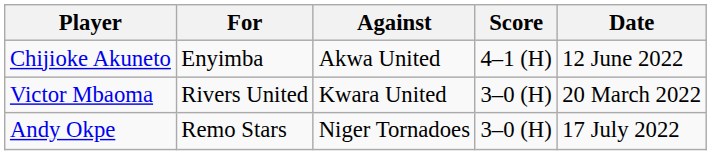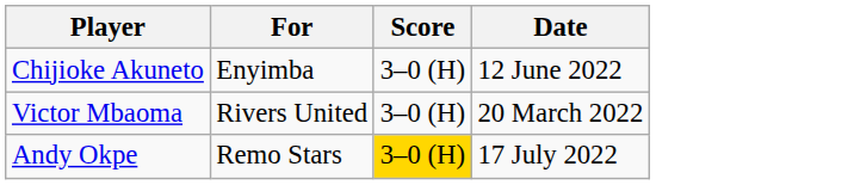 <table class="wikitable">
 <tr>
 <th>Player</th>
 <th>For</th>
-<th>Against</th>
 <th>Score</th>
 <th>Date</th>
 </tr>
 <tr>
 <td> <a href='#'>Chijioke Akuneto</a></td>
 <td>Enyimba</td>
-<td>Akwa United</td>
-<td>4–1 (H)</td>
+<td>3–0 (H)</td>
 <td>12 June 2022</td>
 </tr>
 <tr>
 <td> <a href='#'>Victor Mbaoma</a></td>
 <td>Rivers United</td>
-<td>Kwara United</td>
 <td>3–0 (H)</td>
 <td>20 March 2022</td>
 </tr>
 <tr>
 <td> <a href='#'>Andy Okpe</a></td>
 <td>Remo Stars</td>
-<td>Niger Tornadoes</td>
-<td>3–0 (H)</td>
+<td style="background: gold;">3–0 (H)</td>
 <td>17 July 2022</td>
 </tr>
 </table>
